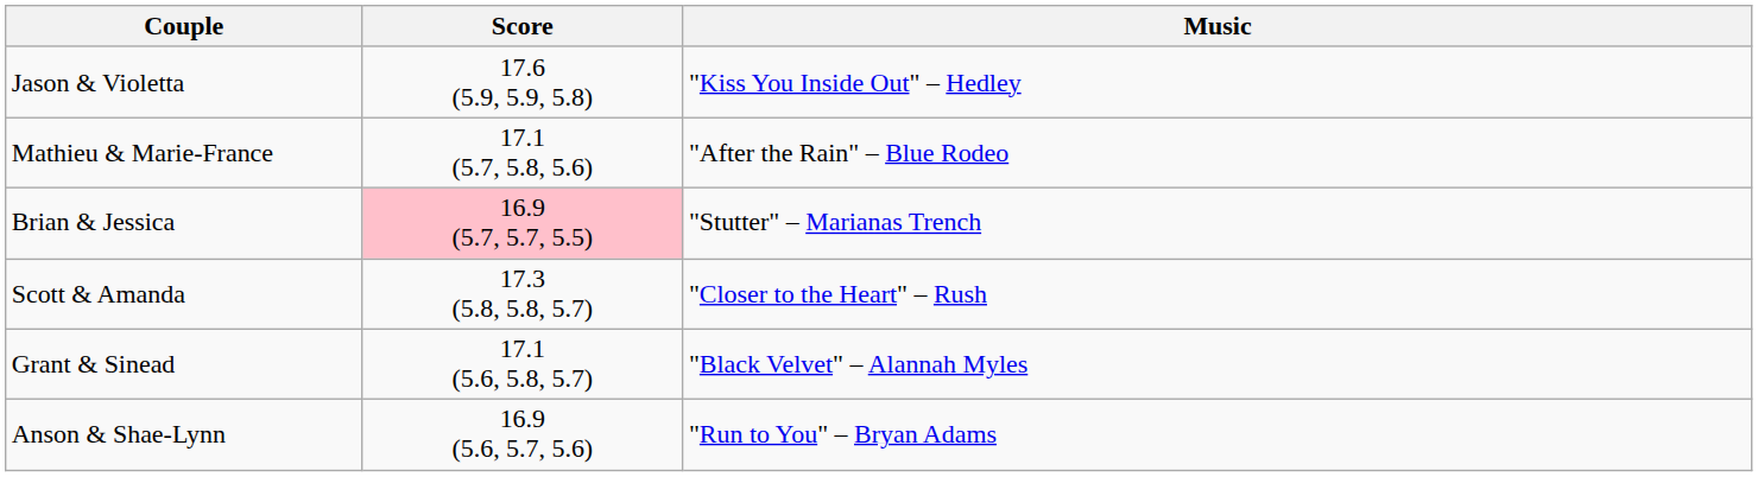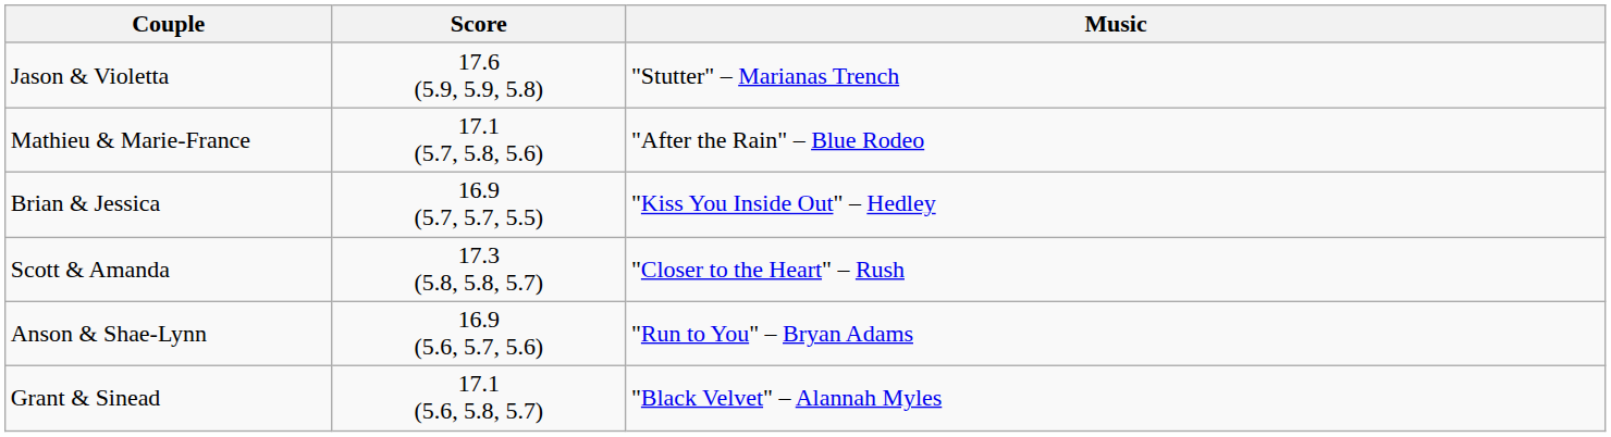 <table class="wikitable" style="width:85%;">
 <tr>
 <th style="width:20%;">Couple</th>
 <th style="width:18%;">Score</th>
 <th style="width:60%;">Music</th>
 </tr>
 <tr>
 <td>Jason & Violetta</td>
 <td style="text-align: center;">17.6 <br> (5.9, 5.9, 5.8)</td>
-<td>"<a href='#'>Kiss You Inside Out</a>" – <a href='#'>Hedley</a></td>
+<td>"Stutter" – <a href='#'>Marianas Trench</a></td>
 </tr>
 <tr>
 <td>Mathieu & Marie-France</td>
 <td style="text-align: center;">17.1 <br> (5.7, 5.8, 5.6)</td>
 <td>"After the Rain" – <a href='#'>Blue Rodeo</a></td>
 </tr>
 <tr>
 <td>Brian & Jessica</td>
-<td style="background: pink; text-align: center;">16.9 <br> (5.7, 5.7, 5.5)</td>
-<td>"Stutter" – <a href='#'>Marianas Trench</a></td>
+<td style="text-align: center;">16.9 <br> (5.7, 5.7, 5.5)</td>
+<td>"<a href='#'>Kiss You Inside Out</a>" – <a href='#'>Hedley</a></td>
 </tr>
 <tr>
 <td>Scott & Amanda</td>
 <td style="text-align: center;">17.3 <br> (5.8, 5.8, 5.7)</td>
 <td>"<a href='#'>Closer to the Heart</a>" – <a href='#'>Rush</a></td>
 </tr>
 <tr>
+<td>Anson & Shae-Lynn</td>
+<td style="text-align: center;">16.9 <br> (5.6, 5.7, 5.6)</td>
+<td>"<a href='#'>Run to You</a>" – <a href='#'>Bryan Adams</a></td>
+</tr>
+<tr>
 <td>Grant & Sinead</td>
 <td style="text-align: center;">17.1 <br> (5.6, 5.8, 5.7)</td>
 <td>"<a href='#'>Black Velvet</a>" – <a href='#'>Alannah Myles</a></td>
 </tr>
-<tr>
-<td>Anson & Shae-Lynn</td>
-<td style="text-align: center;">16.9 <br> (5.6, 5.7, 5.6)</td>
-<td>"<a href='#'>Run to You</a>" – <a href='#'>Bryan Adams</a></td>
-</tr>
 </table>
